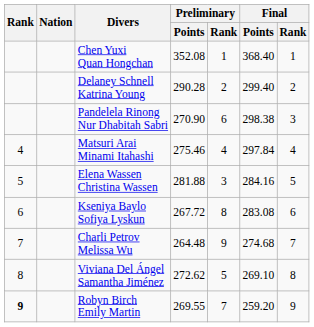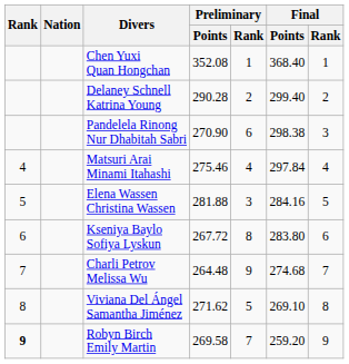 <table class="wikitable sortable" style="text-align:center">
 <tr>
 <th rowspan=2>Rank</th>
 <th rowspan=2>Nation</th>
 <th rowspan=2>Divers</th>
 <th colspan=2>Preliminary</th>
 <th colspan=2>Final</th>
 </tr>
 <tr>
 <th>Points</th>
 <th>Rank</th>
 <th>Points</th>
 <th>Rank</th>
 </tr>
 <tr>
 <td></td>
 <td align=left></td>
 <td align=left><a href='#'>Chen Yuxi</a><br><a href='#'>Quan Hongchan</a></td>
 <td>352.08</td>
 <td>1</td>
 <td>368.40</td>
 <td>1</td>
 </tr>
 <tr>
 <td></td>
 <td align=left></td>
 <td align=left><a href='#'>Delaney Schnell</a><br><a href='#'>Katrina Young</a></td>
 <td>290.28</td>
 <td>2</td>
 <td>299.40</td>
 <td>2</td>
 </tr>
 <tr>
 <td></td>
 <td align=left></td>
 <td align=left><a href='#'>Pandelela Rinong</a><br><a href='#'>Nur Dhabitah Sabri</a></td>
 <td>270.90</td>
 <td>6</td>
 <td>298.38</td>
 <td>3</td>
 </tr>
 <tr>
 <td>4</td>
 <td align=left></td>
 <td align=left><a href='#'>Matsuri Arai</a><br><a href='#'>Minami Itahashi</a></td>
 <td>275.46</td>
 <td>4</td>
 <td>297.84</td>
 <td>4</td>
 </tr>
 <tr>
 <td>5</td>
 <td align=left></td>
 <td align=left><a href='#'>Elena Wassen</a><br><a href='#'>Christina Wassen</a></td>
 <td>281.88</td>
 <td>3</td>
 <td>284.16</td>
 <td>5</td>
 </tr>
 <tr>
 <td>6</td>
 <td align=left></td>
 <td align=left><a href='#'>Kseniya Baylo</a><br><a href='#'>Sofiya Lyskun</a></td>
 <td>267.72</td>
 <td>8</td>
-<td>283.08</td>
+<td>283.80</td>
 <td>6</td>
 </tr>
 <tr>
 <td>7</td>
 <td align=left></td>
 <td align=left><a href='#'>Charli Petrov</a><br><a href='#'>Melissa Wu</a></td>
 <td>264.48</td>
 <td>9</td>
 <td>274.68</td>
 <td>7</td>
 </tr>
 <tr>
 <td>8</td>
 <td align=left></td>
 <td align=left><a href='#'>Viviana Del Ángel</a><br><a href='#'>Samantha Jiménez</a></td>
-<td>272.62</td>
+<td>271.62</td>
 <td>5</td>
 <td>269.10</td>
 <td>8</td>
 </tr>
 <tr>
 <td><strong>9</strong></td>
 <td align=left></td>
 <td align=left><a href='#'>Robyn Birch</a><br><a href='#'>Emily Martin</a></td>
-<td>269.55</td>
+<td>269.58</td>
 <td>7</td>
 <td>259.20</td>
 <td>9</td>
 </tr>
 </table>
